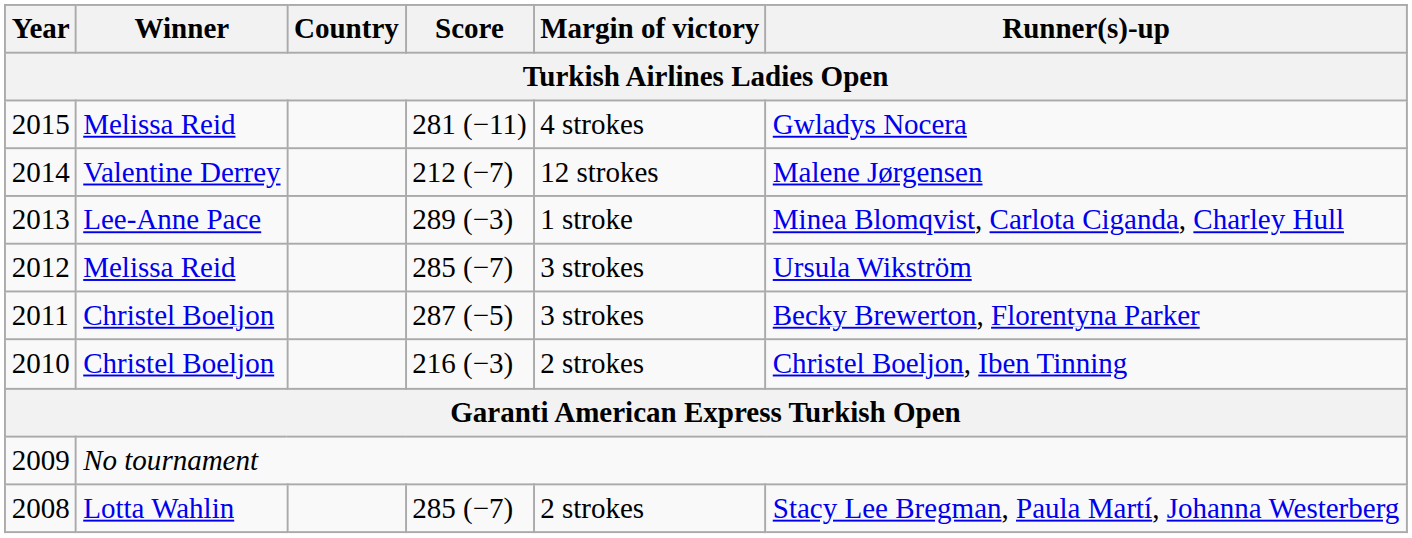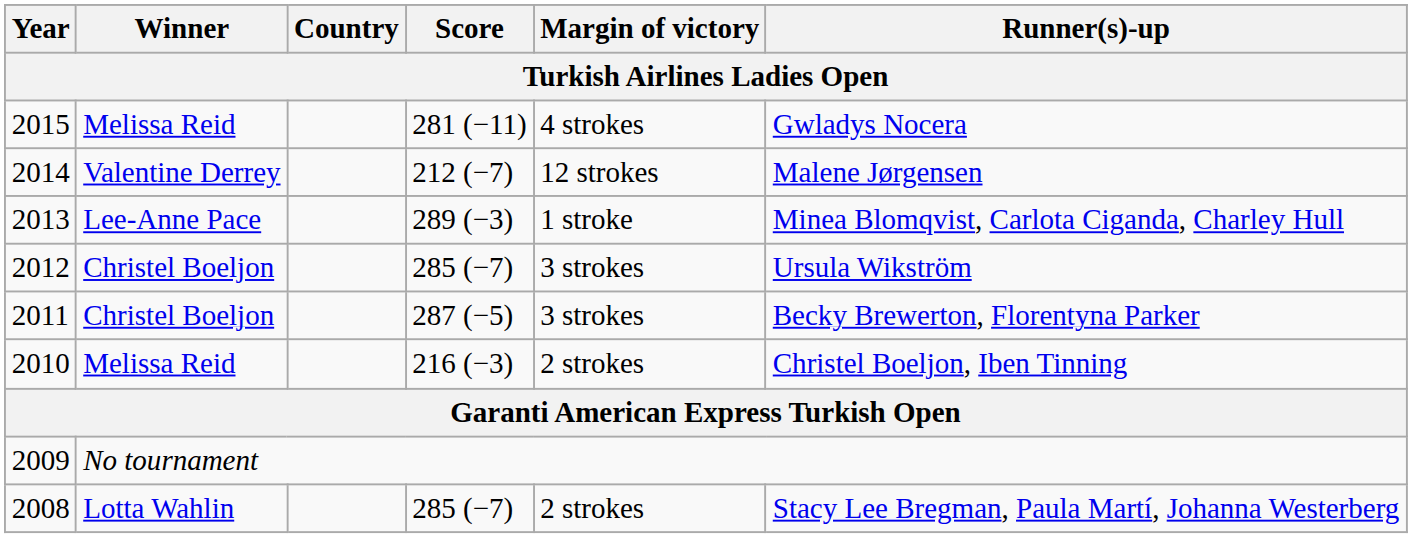 <table class=wikitable style="font-size:95%">
 <tr>
 <th>Year</th>
 <th>Winner</th>
 <th>Country</th>
 <th>Score</th>
 <th>Margin of victory</th>
 <th>Runner(s)-up</th>
 </tr>
 <tr>
 <th colspan=6>Turkish Airlines Ladies Open</th>
 </tr>
 <tr>
 <td>2015</td>
 <td><a href='#'>Melissa Reid</a></td>
 <td></td>
 <td>281 (−11)</td>
 <td>4 strokes</td>
 <td> <a href='#'>Gwladys Nocera</a></td>
 </tr>
 <tr>
 <td>2014</td>
 <td><a href='#'>Valentine Derrey</a></td>
 <td></td>
 <td>212 (−7)</td>
 <td>12 strokes</td>
 <td> <a href='#'>Malene Jørgensen</a></td>
 </tr>
 <tr>
 <td>2013</td>
 <td><a href='#'>Lee-Anne Pace</a></td>
 <td></td>
 <td>289 (−3)</td>
 <td>1 stroke</td>
 <td> <a href='#'>Minea Blomqvist</a>,  <a href='#'>Carlota Ciganda</a>,  <a href='#'>Charley Hull</a></td>
 </tr>
 <tr>
 <td>2012</td>
-<td><a href='#'>Melissa Reid</a></td>
+<td><a href='#'>Christel Boeljon</a></td>
 <td></td>
 <td>285 (−7)</td>
 <td>3 strokes</td>
 <td> <a href='#'>Ursula Wikström</a></td>
 </tr>
 <tr>
 <td>2011</td>
 <td><a href='#'>Christel Boeljon</a></td>
 <td></td>
 <td>287 (−5)</td>
 <td>3 strokes</td>
 <td> <a href='#'>Becky Brewerton</a>,  <a href='#'>Florentyna Parker</a></td>
 </tr>
 <tr>
 <td>2010</td>
-<td><a href='#'>Christel Boeljon</a></td>
+<td><a href='#'>Melissa Reid</a></td>
 <td></td>
 <td>216 (−3)</td>
 <td>2 strokes</td>
 <td> <a href='#'>Christel Boeljon</a>,  <a href='#'>Iben Tinning</a></td>
 </tr>
 <tr>
 <th colspan=6>Garanti American Express Turkish Open</th>
 </tr>
 <tr>
 <td>2009</td>
 <td colspan=5><em>No tournament</em></td>
 </tr>
 <tr>
 <td>2008</td>
 <td><a href='#'>Lotta Wahlin</a></td>
 <td></td>
 <td>285 (−7)</td>
 <td>2 strokes</td>
 <td> <a href='#'>Stacy Lee Bregman</a>,  <a href='#'>Paula Martí</a>,  <a href='#'>Johanna Westerberg</a></td>
 </tr>
 </table>
